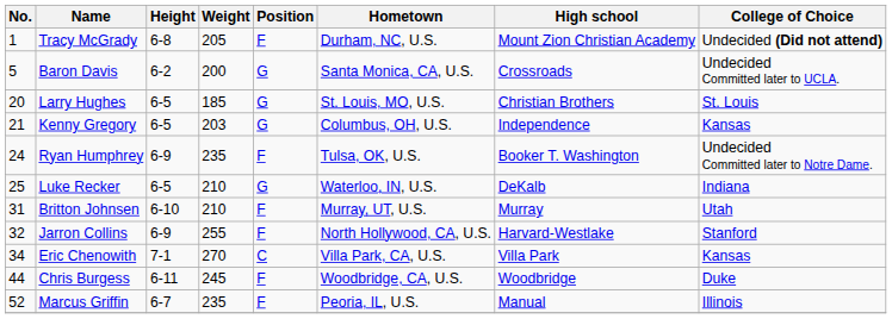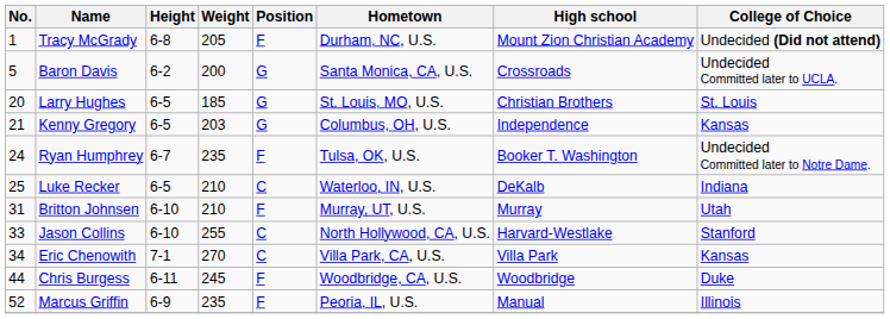 <table class="wikitable sortable" style="font-size: 95%;">
 <tr>
 <th>No.</th>
 <th>Name</th>
 <th>Height</th>
 <th>Weight</th>
 <th>Position</th>
 <th>Hometown</th>
 <th>High school</th>
 <th>College of Choice</th>
 </tr>
 <tr>
 <td>1</td>
 <td><a href='#'>Tracy McGrady</a></td>
 <td>6-8</td>
 <td>205</td>
 <td><a href='#'>F</a></td>
 <td><a href='#'>Durham, NC</a>, U.S.</td>
 <td><a href='#'>Mount Zion Christian Academy</a></td>
 <td>Undecided <strong>(Did not attend)</strong></td>
 </tr>
 <tr>
 <td>5</td>
 <td><a href='#'>Baron Davis</a></td>
 <td>6-2</td>
 <td>200</td>
 <td><a href='#'>G</a></td>
 <td><a href='#'>Santa Monica, CA</a>, U.S.</td>
 <td><a href='#'>Crossroads</a></td>
 <td>Undecided<br><small>Committed later to <a href='#'>UCLA</a>.</small></td>
 </tr>
 <tr>
 <td>20</td>
 <td><a href='#'>Larry Hughes</a></td>
 <td>6-5</td>
 <td>185</td>
 <td><a href='#'>G</a></td>
 <td><a href='#'>St. Louis, MO</a>, U.S.</td>
 <td><a href='#'>Christian Brothers</a></td>
 <td><a href='#'>St. Louis</a></td>
 </tr>
 <tr>
 <td>21</td>
 <td><a href='#'>Kenny Gregory</a></td>
 <td>6-5</td>
 <td>203</td>
 <td><a href='#'>G</a></td>
 <td><a href='#'>Columbus, OH</a>, U.S.</td>
 <td><a href='#'>Independence</a></td>
 <td><a href='#'>Kansas</a></td>
 </tr>
 <tr>
 <td>24</td>
 <td><a href='#'>Ryan Humphrey</a></td>
-<td>6-9</td>
+<td>6-7</td>
 <td>235</td>
 <td><a href='#'>F</a></td>
 <td><a href='#'>Tulsa, OK</a>, U.S.</td>
 <td><a href='#'>Booker T. Washington</a></td>
 <td>Undecided<br><small>Committed later to <a href='#'>Notre Dame</a>.</small></td>
 </tr>
 <tr>
 <td>25</td>
 <td><a href='#'>Luke Recker</a></td>
 <td>6-5</td>
 <td>210</td>
-<td><a href='#'>G</a></td>
+<td><a href='#'>C</a></td>
 <td><a href='#'>Waterloo, IN</a>, U.S.</td>
 <td><a href='#'>DeKalb</a></td>
 <td><a href='#'>Indiana</a></td>
 </tr>
 <tr>
 <td>31</td>
 <td><a href='#'>Britton Johnsen</a></td>
 <td>6-10</td>
 <td>210</td>
 <td><a href='#'>F</a></td>
 <td><a href='#'>Murray, UT</a>, U.S.</td>
 <td><a href='#'>Murray</a></td>
 <td><a href='#'>Utah</a></td>
 </tr>
 <tr>
-<td>32</td>
-<td><a href='#'>Jarron Collins</a></td>
-<td>6-9</td>
+<td>33</td>
+<td><a href='#'>Jason Collins</a></td>
+<td>6-10</td>
 <td>255</td>
-<td><a href='#'>F</a></td>
+<td><a href='#'>C</a></td>
 <td><a href='#'>North Hollywood, CA</a>, U.S.</td>
 <td><a href='#'>Harvard-Westlake</a></td>
 <td><a href='#'>Stanford</a></td>
 </tr>
 <tr>
 <td>34</td>
 <td><a href='#'>Eric Chenowith</a></td>
 <td>7-1</td>
 <td>270</td>
 <td><a href='#'>C</a></td>
 <td><a href='#'>Villa Park, CA</a>, U.S.</td>
 <td><a href='#'>Villa Park</a></td>
 <td><a href='#'>Kansas</a></td>
 </tr>
 <tr>
 <td>44</td>
 <td><a href='#'>Chris Burgess</a></td>
 <td>6-11</td>
 <td>245</td>
 <td><a href='#'>F</a></td>
 <td><a href='#'>Woodbridge, CA</a>, U.S.</td>
 <td><a href='#'>Woodbridge</a></td>
 <td><a href='#'>Duke</a></td>
 </tr>
 <tr>
 <td>52</td>
 <td><a href='#'>Marcus Griffin</a></td>
-<td>6-7</td>
+<td>6-9</td>
 <td>235</td>
 <td><a href='#'>F</a></td>
 <td><a href='#'>Peoria, IL</a>, U.S.</td>
 <td><a href='#'>Manual</a></td>
 <td><a href='#'>Illinois</a></td>
 </tr>
 <tr>
 </tr>
 </table>
